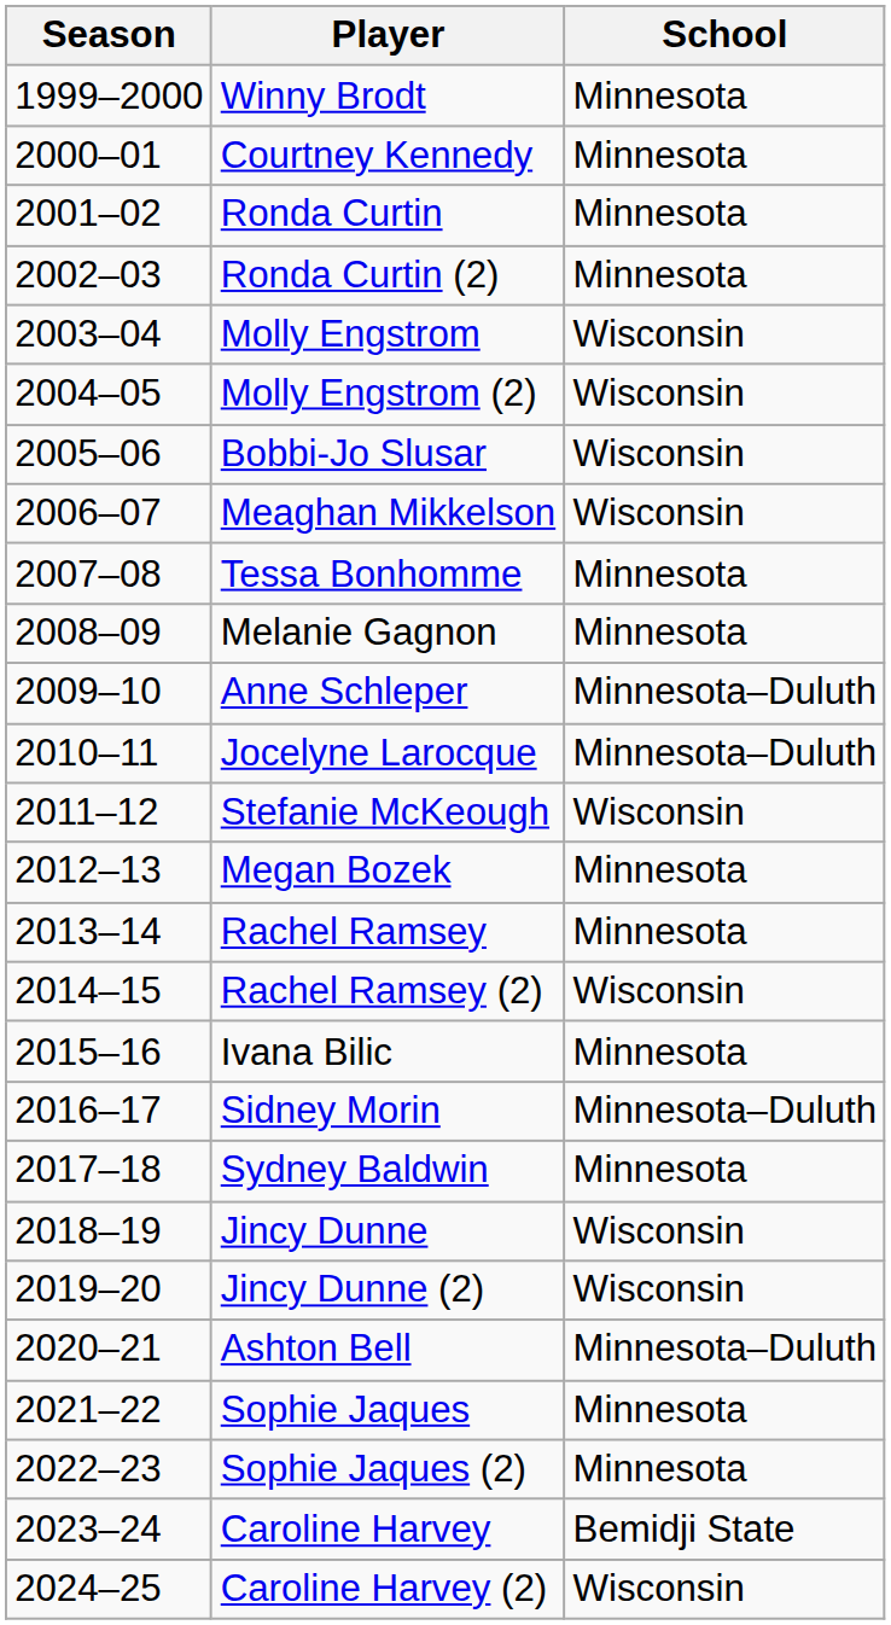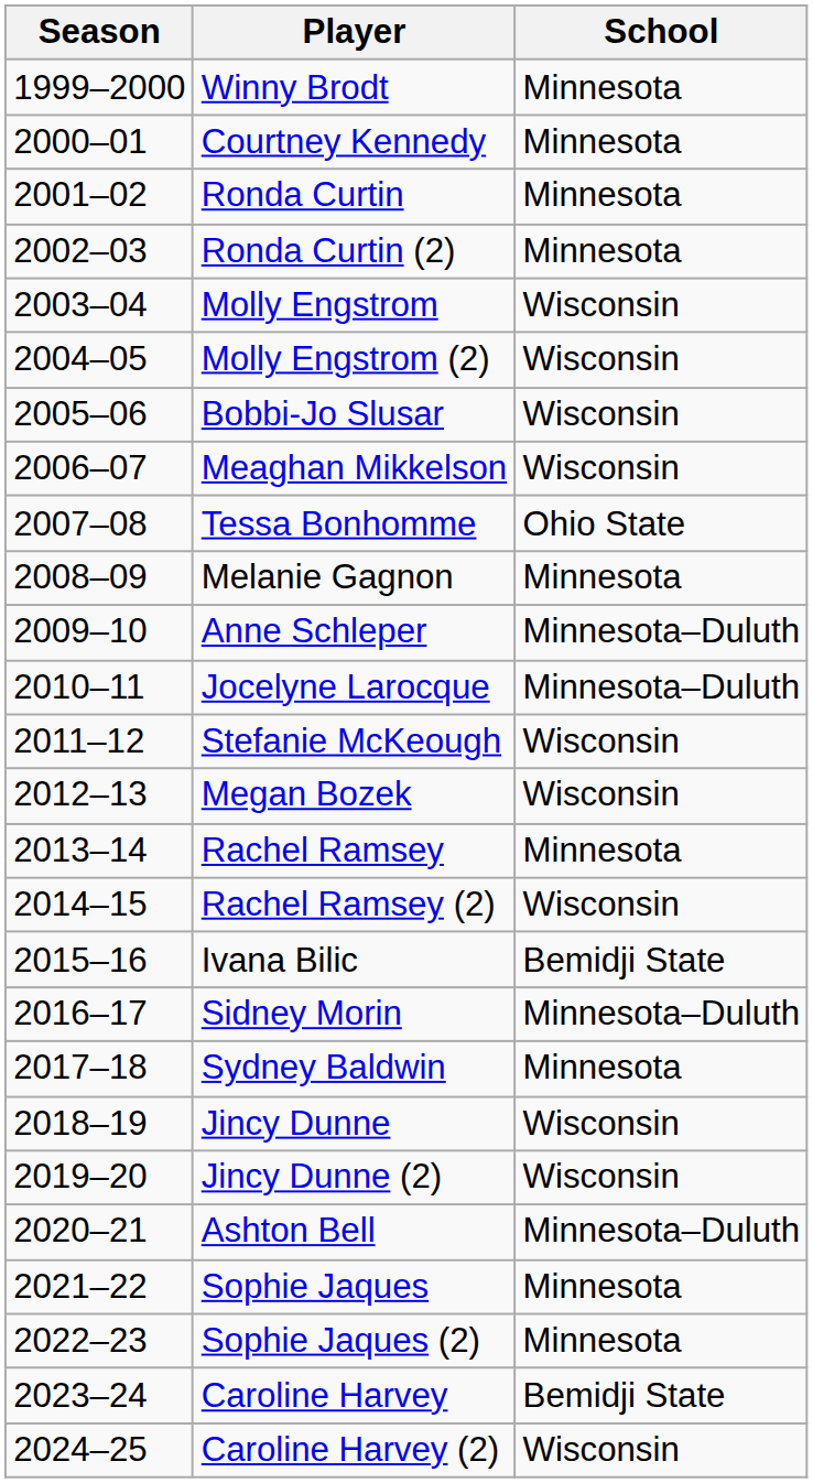 <table class="wikitable sortable">
 <tr>
 <th>Season</th>
 <th>Player</th>
 <th>School</th>
 </tr>
 <tr>
 <td>1999–2000</td>
 <td><a href='#'>Winny Brodt</a></td>
 <td>Minnesota</td>
 </tr>
 <tr>
 <td>2000–01</td>
 <td><a href='#'>Courtney Kennedy</a></td>
 <td>Minnesota</td>
 </tr>
 <tr>
 <td>2001–02</td>
 <td><a href='#'>Ronda Curtin</a></td>
 <td>Minnesota</td>
 </tr>
 <tr>
 <td>2002–03</td>
 <td><a href='#'>Ronda Curtin</a> (2)</td>
 <td>Minnesota</td>
 </tr>
 <tr>
 <td>2003–04</td>
 <td><a href='#'>Molly Engstrom</a></td>
 <td>Wisconsin</td>
 </tr>
 <tr>
 <td>2004–05</td>
 <td><a href='#'>Molly Engstrom</a> (2)</td>
 <td>Wisconsin</td>
 </tr>
 <tr>
 <td>2005–06</td>
 <td><a href='#'>Bobbi-Jo Slusar</a></td>
 <td>Wisconsin</td>
 </tr>
 <tr>
 <td>2006–07</td>
 <td><a href='#'>Meaghan Mikkelson</a></td>
 <td>Wisconsin</td>
 </tr>
 <tr>
 <td>2007–08</td>
 <td><a href='#'>Tessa Bonhomme</a></td>
-<td>Minnesota</td>
+<td>Ohio State</td>
 </tr>
 <tr>
 <td>2008–09</td>
 <td>Melanie Gagnon</td>
 <td>Minnesota</td>
 </tr>
 <tr>
 <td>2009–10</td>
 <td><a href='#'>Anne Schleper</a></td>
 <td>Minnesota–Duluth</td>
 </tr>
 <tr>
 <td>2010–11</td>
 <td><a href='#'>Jocelyne Larocque</a></td>
 <td>Minnesota–Duluth</td>
 </tr>
 <tr>
 <td>2011–12</td>
 <td><a href='#'>Stefanie McKeough</a></td>
 <td>Wisconsin</td>
 </tr>
 <tr>
 <td>2012–13</td>
 <td><a href='#'>Megan Bozek</a></td>
-<td>Minnesota</td>
+<td>Wisconsin</td>
 </tr>
 <tr>
 <td>2013–14</td>
 <td><a href='#'>Rachel Ramsey</a></td>
 <td>Minnesota</td>
 </tr>
 <tr>
 <td>2014–15</td>
 <td><a href='#'>Rachel Ramsey</a> (2)</td>
 <td>Wisconsin</td>
 </tr>
 <tr>
 <td>2015–16</td>
 <td>Ivana Bilic</td>
-<td>Minnesota</td>
+<td>Bemidji State</td>
 </tr>
 <tr>
 <td>2016–17</td>
 <td><a href='#'>Sidney Morin</a></td>
 <td>Minnesota–Duluth</td>
 </tr>
 <tr>
 <td>2017–18</td>
 <td><a href='#'>Sydney Baldwin</a></td>
 <td>Minnesota</td>
 </tr>
 <tr>
 <td>2018–19</td>
 <td><a href='#'>Jincy Dunne</a></td>
 <td>Wisconsin</td>
 </tr>
 <tr>
 <td>2019–20</td>
 <td><a href='#'>Jincy Dunne</a> (2)</td>
 <td>Wisconsin</td>
 </tr>
 <tr>
 <td>2020–21</td>
 <td><a href='#'>Ashton Bell</a></td>
 <td>Minnesota–Duluth</td>
 </tr>
 <tr>
 <td>2021–22</td>
 <td><a href='#'>Sophie Jaques</a></td>
 <td>Minnesota</td>
 </tr>
 <tr>
 <td>2022–23</td>
 <td><a href='#'>Sophie Jaques</a> (2)</td>
 <td>Minnesota</td>
 </tr>
 <tr>
 <td>2023–24</td>
 <td><a href='#'>Caroline Harvey</a></td>
 <td>Bemidji State</td>
 </tr>
 <tr>
 <td>2024–25</td>
 <td><a href='#'>Caroline Harvey</a> (2)</td>
 <td>Wisconsin</td>
 </tr>
 </table>
